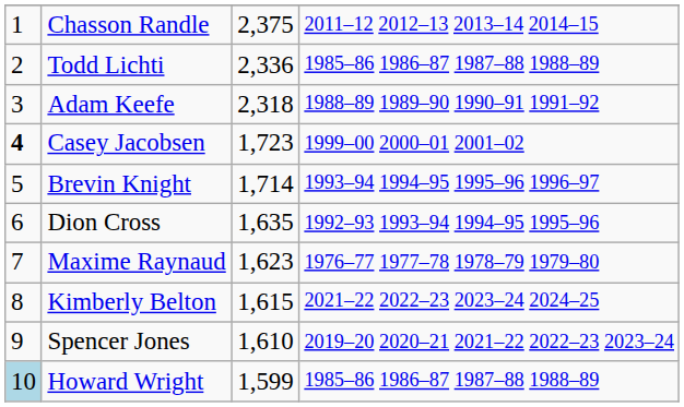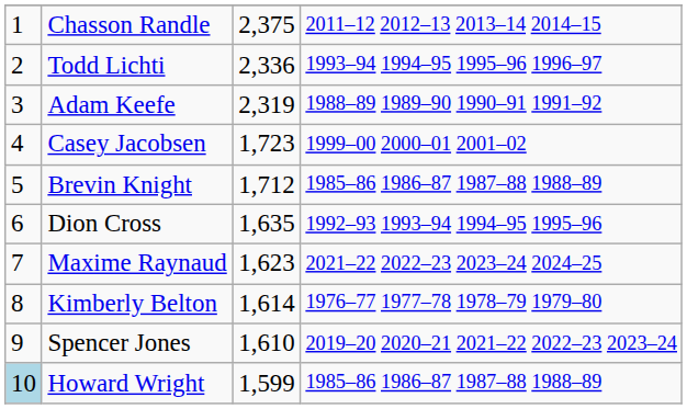 <table class="wikitable"92>
 <tr>
 </tr>
 <tr>
 <td>1</td>
 <td><a href='#'>Chasson Randle</a></td>
 <td>2,375</td>
 <td style="font-size:80%;"><a href='#'>2011–12</a> <a href='#'>2012–13</a> <a href='#'>2013–14</a> <a href='#'>2014–15</a></td>
 </tr>
 <tr>
 <td>2</td>
 <td><a href='#'>Todd Lichti</a></td>
 <td>2,336</td>
-<td style="font-size:80%;"><a href='#'>1985–86</a> <a href='#'>1986–87</a> <a href='#'>1987–88</a> <a href='#'>1988–89</a></td>
+<td style="font-size:80%;"><a href='#'>1993–94</a> <a href='#'>1994–95</a> <a href='#'>1995–96</a> <a href='#'>1996–97</a></td>
 </tr>
 <tr>
 <td>3</td>
 <td><a href='#'>Adam Keefe</a></td>
-<td>2,318</td>
+<td>2,319</td>
 <td style="font-size:80%;"><a href='#'>1988–89</a> <a href='#'>1989–90</a> <a href='#'>1990–91</a> <a href='#'>1991–92</a></td>
 </tr>
 <tr>
-<td><strong>4</strong></td>
+<td>4</td>
 <td><a href='#'>Casey Jacobsen</a></td>
 <td>1,723</td>
 <td style="font-size:80%;"><a href='#'>1999–00</a> <a href='#'>2000–01</a> <a href='#'>2001–02</a></td>
 </tr>
 <tr>
 <td>5</td>
 <td><a href='#'>Brevin Knight</a></td>
-<td>1,714</td>
-<td style="font-size:80%;"><a href='#'>1993–94</a> <a href='#'>1994–95</a> <a href='#'>1995–96</a> <a href='#'>1996–97</a></td>
+<td>1,712</td>
+<td style="font-size:80%;"><a href='#'>1985–86</a> <a href='#'>1986–87</a> <a href='#'>1987–88</a> <a href='#'>1988–89</a></td>
 </tr>
 <tr>
 <td>6</td>
 <td>Dion Cross</td>
 <td>1,635</td>
 <td style="font-size:80%;"><a href='#'>1992–93</a> <a href='#'>1993–94</a> <a href='#'>1994–95</a> <a href='#'>1995–96</a></td>
 </tr>
 <tr>
 <td>7</td>
 <td><a href='#'>Maxime Raynaud</a></td>
 <td>1,623</td>
-<td style="font-size:80%;"><a href='#'>1976–77</a> <a href='#'>1977–78</a> <a href='#'>1978–79</a> <a href='#'>1979–80</a></td>
+<td style="font-size:80%;"><a href='#'>2021–22</a> <a href='#'>2022–23</a> <a href='#'>2023–24</a> <a href='#'>2024–25</a></td>
 </tr>
 <tr>
 <td>8</td>
 <td><a href='#'>Kimberly Belton</a></td>
-<td>1,615</td>
-<td style="font-size:80%;"><a href='#'>2021–22</a> <a href='#'>2022–23</a> <a href='#'>2023–24</a> <a href='#'>2024–25</a></td>
+<td>1,614</td>
+<td style="font-size:80%;"><a href='#'>1976–77</a> <a href='#'>1977–78</a> <a href='#'>1978–79</a> <a href='#'>1979–80</a></td>
 </tr>
 <tr>
 <td>9</td>
 <td>Spencer Jones</td>
 <td>1,610</td>
 <td style="font-size:80%;"><a href='#'>2019–20</a> <a href='#'>2020–21</a> <a href='#'>2021–22</a> <a href='#'>2022–23</a> <a href='#'>2023–24</a></td>
 </tr>
 <tr>
 <td style="background: lightblue;">10</td>
 <td><a href='#'>Howard Wright</a></td>
 <td>1,599</td>
 <td style="font-size:80%;"><a href='#'>1985–86</a> <a href='#'>1986–87</a> <a href='#'>1987–88</a> <a href='#'>1988–89</a></td>
 </tr>
 </table>
